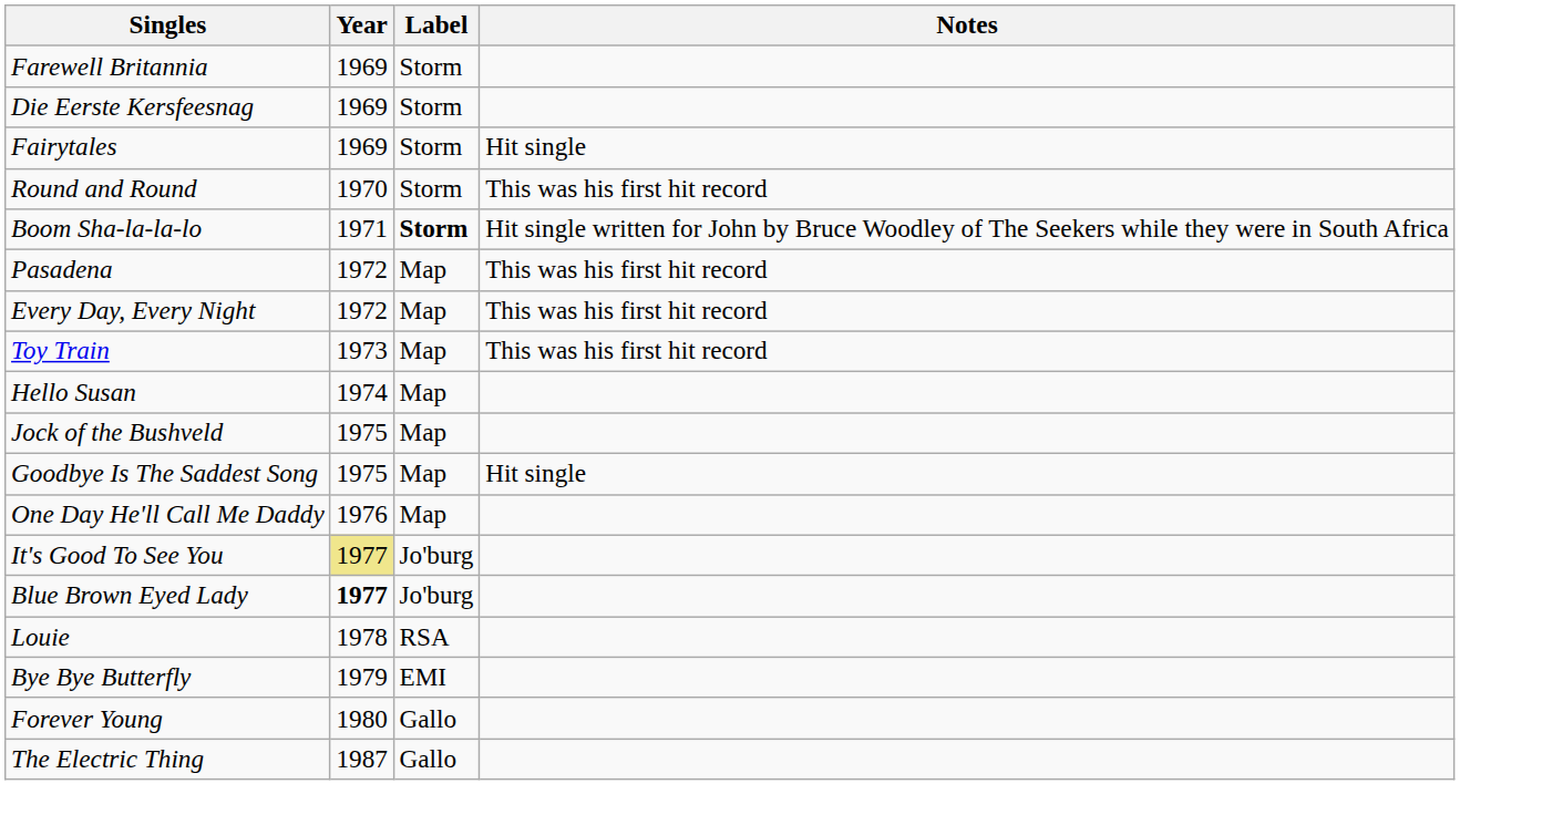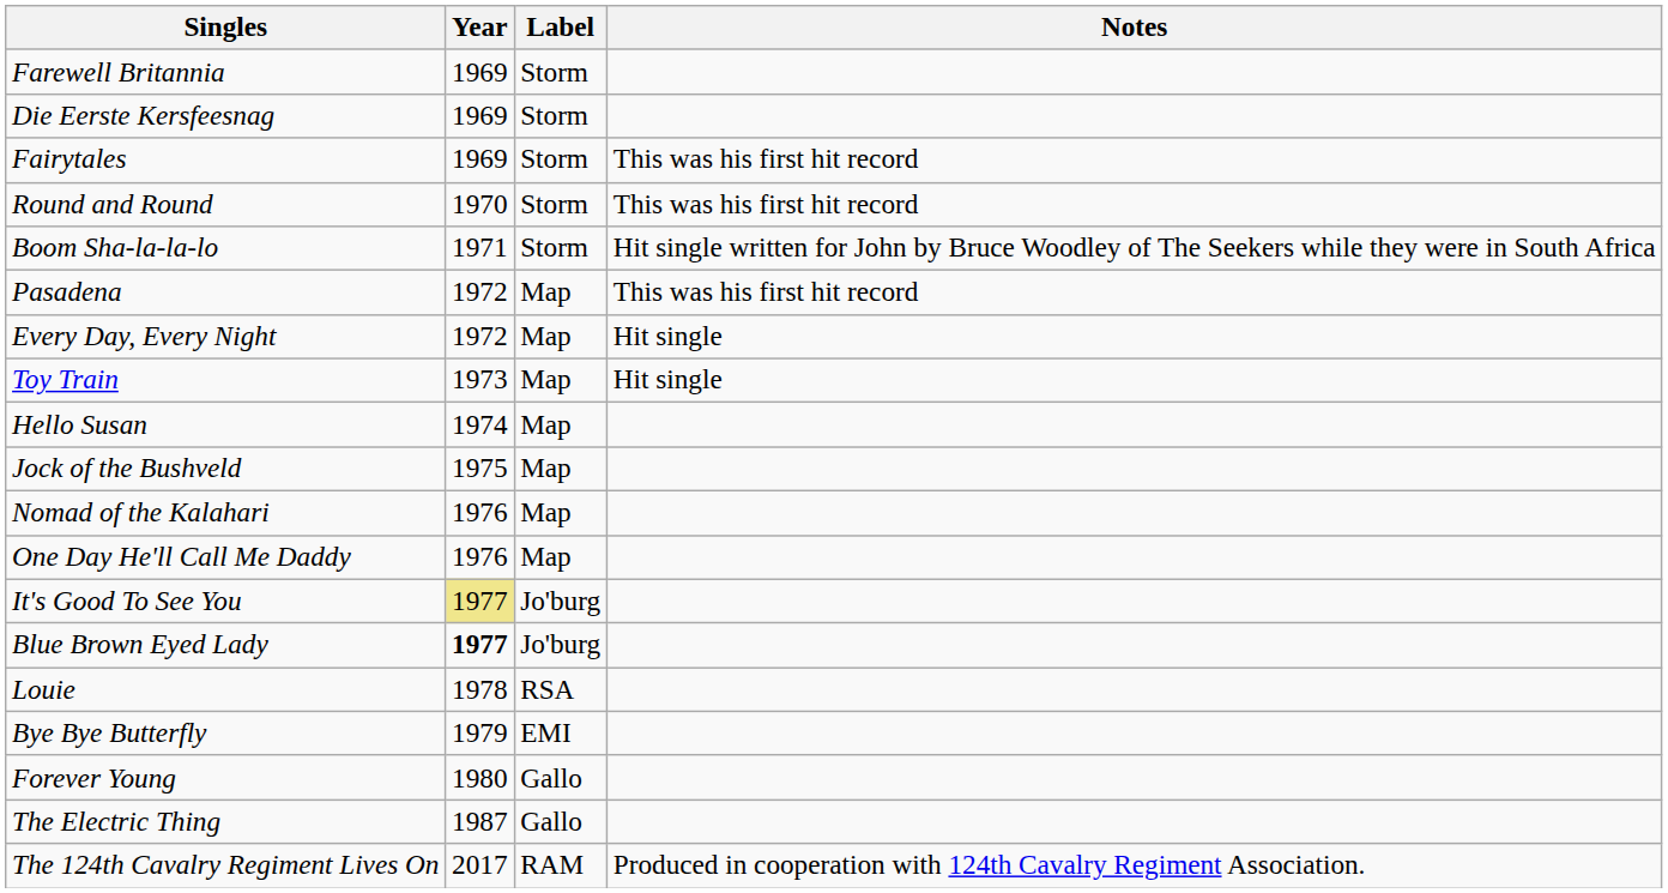 <table class="wikitable">
 <tr>
 <th>Singles</th>
 <th>Year</th>
 <th>Label</th>
 <th>Notes</th>
 </tr>
 <tr |->
 <td><em>Farewell Britannia</em></td>
 <td>1969</td>
 <td>Storm</td>
 </tr>
 <tr>
 <td><em>Die Eerste Kersfeesnag</em></td>
 <td>1969</td>
 <td>Storm</td>
 <td></td>
 </tr>
 <tr>
 <td><em>Fairytales</em></td>
 <td>1969</td>
 <td>Storm</td>
-<td>Hit single</td>
+<td>This was his first hit record</td>
 </tr>
 <tr>
 <td><em>Round and Round</em></td>
 <td>1970</td>
 <td>Storm</td>
 <td>This was his first hit record</td>
 </tr>
 <tr>
 <td><em>Boom Sha-la-la-lo</em></td>
 <td>1971</td>
-<td><strong>Storm</strong></td>
+<td>Storm</td>
 <td>Hit single written for John by Bruce Woodley of The Seekers while they were in South Africa</td>
 </tr>
 <tr>
 <td><em>Pasadena</em></td>
 <td>1972</td>
 <td>Map</td>
 <td>This was his first hit record</td>
 </tr>
 <tr>
 <td><em>Every Day, Every Night</em></td>
 <td>1972</td>
 <td>Map</td>
-<td>This was his first hit record</td>
+<td>Hit single</td>
 </tr>
 <tr>
 <td><em><a href='#'>Toy Train</a></em></td>
 <td>1973</td>
 <td>Map</td>
-<td>This was his first hit record</td>
+<td>Hit single</td>
 </tr>
 <tr>
 <td><em>Hello Susan</em></td>
 <td>1974</td>
 <td>Map</td>
 <td></td>
 </tr>
 <tr>
 <td><em>Jock of the Bushveld</em></td>
 <td>1975</td>
 <td>Map</td>
 <td></td>
 </tr>
 <tr>
-<td><em>Goodbye Is The Saddest Song</em></td>
-<td>1975</td>
+<td><em>Nomad of the Kalahari</em></td>
+<td>1976</td>
 <td>Map</td>
-<td>Hit single</td>
+<td></td>
 </tr>
 <tr>
 <td><em>One Day He'll Call Me Daddy</em></td>
 <td>1976</td>
 <td>Map</td>
 <td></td>
 </tr>
 <tr>
 <td><em>It's Good To See You</em></td>
 <td style="background: khaki;">1977</td>
 <td>Jo'burg</td>
 <td></td>
 </tr>
 <tr>
 <td><em>Blue Brown Eyed Lady</em></td>
 <td><strong>1977</strong></td>
 <td>Jo'burg</td>
 <td></td>
 </tr>
 <tr>
 <td><em>Louie</em></td>
 <td>1978</td>
 <td>RSA</td>
 <td></td>
 </tr>
 <tr>
 <td><em>Bye Bye Butterfly</em></td>
 <td>1979</td>
 <td>EMI</td>
 <td></td>
 </tr>
 <tr>
 <td><em>Forever Young</em></td>
 <td>1980</td>
 <td>Gallo</td>
 <td></td>
 </tr>
 <tr>
 <td><em>The Electric Thing</em></td>
 <td>1987</td>
 <td>Gallo</td>
 <td></td>
 </tr>
+<tr>
+<td><em>The 124th Cavalry Regiment Lives On</em></td>
+<td>2017</td>
+<td>RAM</td>
+<td>Produced in cooperation with <a href='#'>124th Cavalry Regiment</a> Association.</td>
+</tr>
 </table>
